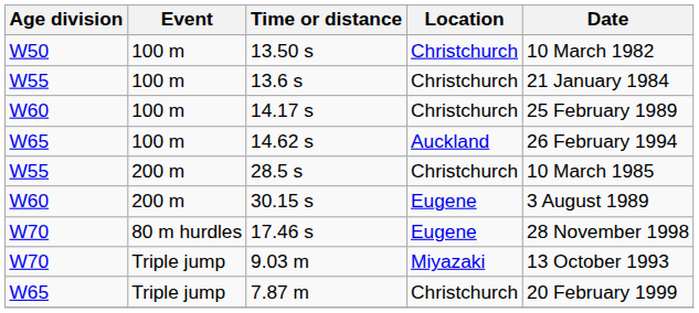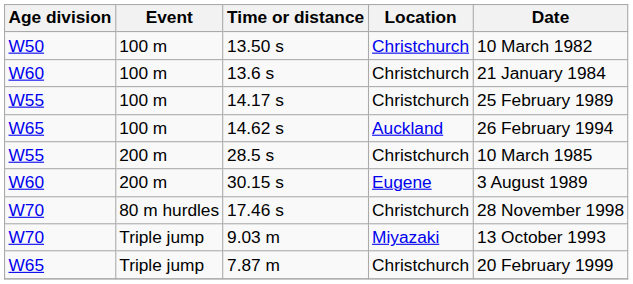 <table class="wikitable">
 <tr>
 <th>Age division</th>
 <th>Event</th>
 <th>Time or distance</th>
 <th>Location</th>
 <th>Date</th>
 </tr>
 <tr>
 <td><a href='#'>W50</a></td>
 <td>100 m</td>
 <td>13.50 s</td>
 <td><a href='#'>Christchurch</a></td>
 <td>10 March 1982</td>
 </tr>
 <tr>
-<td><a href='#'>W55</a></td>
+<td><a href='#'>W60</a></td>
 <td>100 m</td>
 <td>13.6 s</td>
 <td>Christchurch</td>
 <td>21 January 1984</td>
 </tr>
 <tr>
-<td><a href='#'>W60</a></td>
+<td><a href='#'>W55</a></td>
 <td>100 m</td>
 <td>14.17 s</td>
 <td>Christchurch</td>
 <td>25 February 1989</td>
 </tr>
 <tr>
 <td><a href='#'>W65</a></td>
 <td>100 m</td>
 <td>14.62 s</td>
 <td><a href='#'>Auckland</a></td>
 <td>26 February 1994</td>
 </tr>
 <tr>
 <td><a href='#'>W55</a></td>
 <td>200 m</td>
 <td>28.5 s</td>
 <td>Christchurch</td>
 <td>10 March 1985</td>
 </tr>
 <tr>
 <td><a href='#'>W60</a></td>
 <td>200 m</td>
 <td>30.15 s</td>
 <td><a href='#'>Eugene</a></td>
 <td>3 August 1989</td>
 </tr>
 <tr>
 <td><a href='#'>W70</a></td>
 <td>80 m hurdles</td>
 <td>17.46 s</td>
-<td><a href='#'>Eugene</a></td>
+<td>Christchurch</td>
 <td>28 November 1998</td>
 </tr>
 <tr>
 <td><a href='#'>W70</a></td>
 <td>Triple jump</td>
 <td>9.03 m</td>
 <td><a href='#'>Miyazaki</a></td>
 <td>13 October 1993</td>
 </tr>
 <tr>
 <td><a href='#'>W65</a></td>
 <td>Triple jump</td>
 <td>7.87 m</td>
 <td>Christchurch</td>
 <td>20 February 1999</td>
 </tr>
 <tr>
 </tr>
 </table>
